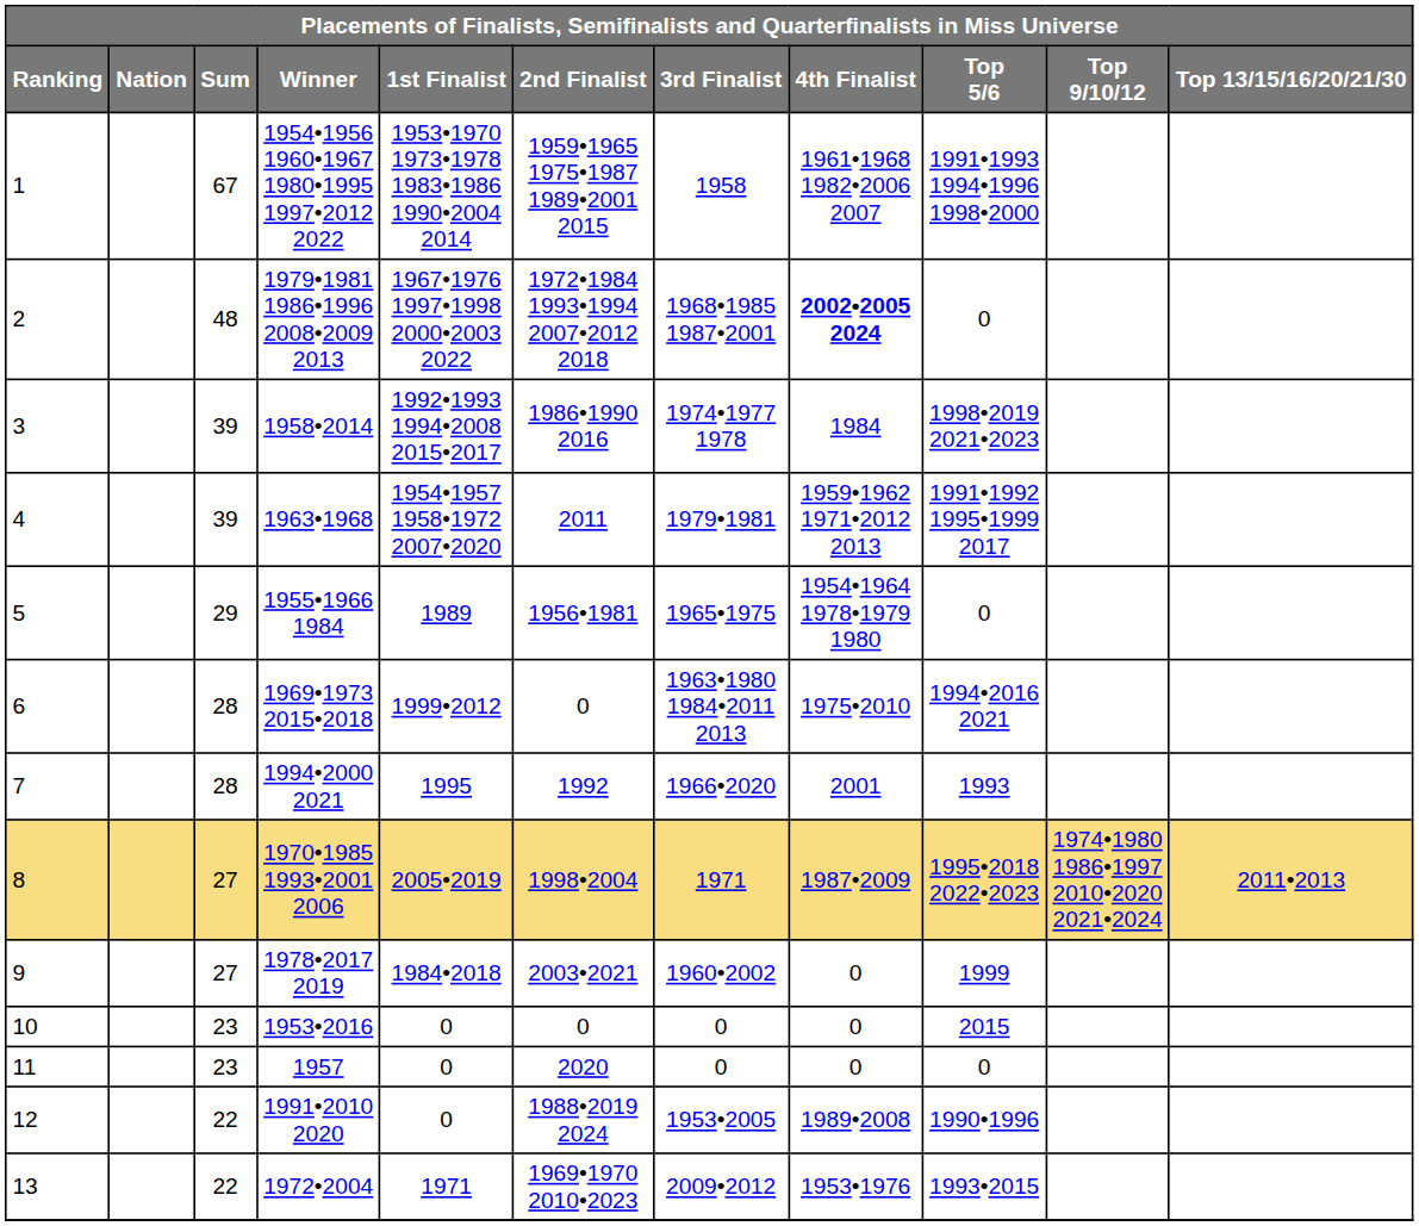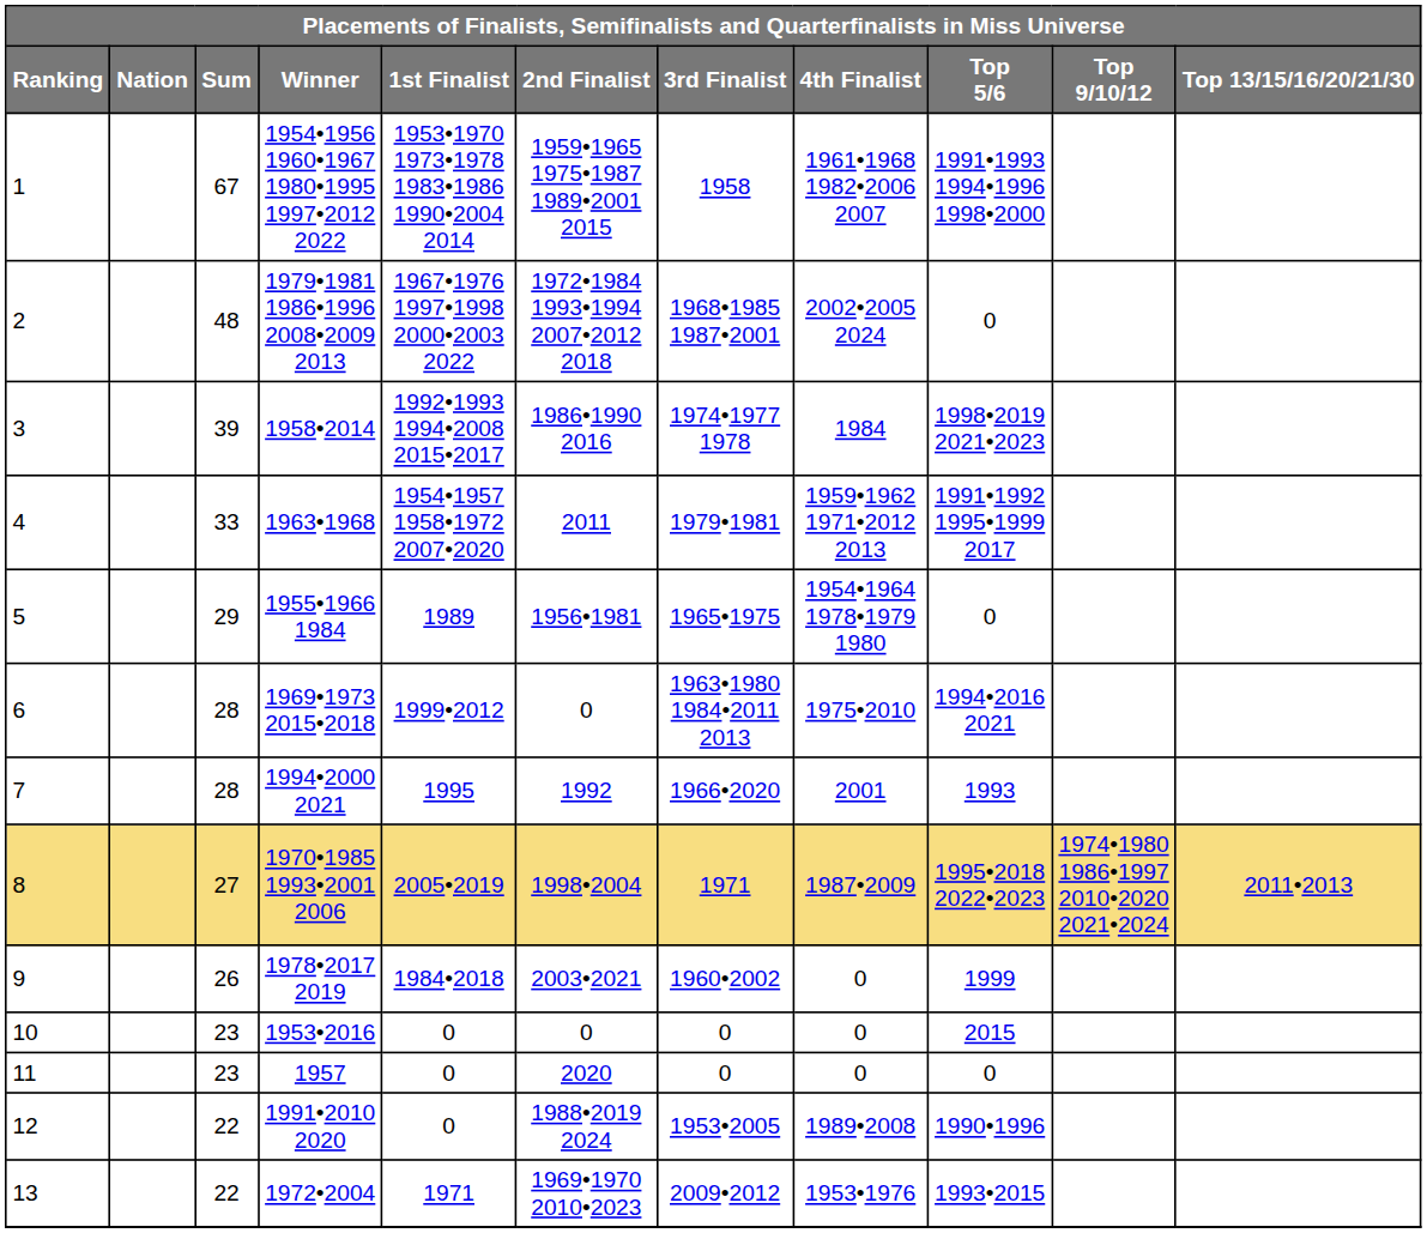 <table class="sortable wiki table" border="3" cellpadding="3" cellspacing="0" style="margin: 0 1em 0 0; background: white; border: 1px #000000 solid; border-collapse: collapse; font-size: 75%;">
 <tr>
 <th style="background-color:#787878;color:#FFFFFF;"  colspan=11>Placements of Finalists, Semifinalists and Quarterfinalists in Miss Universe</th>
 </tr>
 <tr>
 <th style="background-color:#787878;color:#FFFFFF;">Ranking</th>
 <th style="background-color:#787878;color:#FFFFFF;">Nation</th>
 <th style="background-color:#787878;color:#FFFFFF;">Sum</th>
 <th style="background-color:#787878;color:#FFFFFF;">Winner</th>
 <th style="background-color:#787878;color:#FFFFFF;">1st Finalist</th>
 <th style="background-color:#787878;color:#FFFFFF;">2nd Finalist</th>
 <th style="background-color:#787878;color:#FFFFFF;">3rd Finalist</th>
 <th style="background-color:#787878;color:#FFFFFF;">4th Finalist</th>
 <th style="background-color:#787878;color:#FFFFFF;">Top <br>5/6</th>
 <th style="background-color:#787878;color:#FFFFFF;">Top <br>9/10/12</th>
 <th style="background-color:#787878;color:#FFFFFF;">Top 13/15/16/20/21/30</th>
 </tr>
 <tr>
 <td>1</td>
 <td></td>
 <td style="text-align:center;">67</td>
 <td style="text-align:center;"><a href='#'>1954</a>•<a href='#'>1956</a><br><a href='#'>1960</a>•<a href='#'>1967</a><br><a href='#'>1980</a>•<a href='#'>1995</a><br><a href='#'>1997</a>•<a href='#'>2012</a><br><a href='#'>2022</a></td>
 <td style="text-align:center;"><a href='#'>1953</a>•<a href='#'>1970</a><br><a href='#'>1973</a>•<a href='#'>1978</a><br><a href='#'>1983</a>•<a href='#'>1986</a><br><a href='#'>1990</a>•<a href='#'>2004</a><br><a href='#'>2014</a></td>
 <td style="text-align:center;"><a href='#'>1959</a>•<a href='#'>1965</a><br><a href='#'>1975</a>•<a href='#'>1987</a><br><a href='#'>1989</a>•<a href='#'>2001</a><br><a href='#'>2015</a></td>
 <td style="text-align:center;"><a href='#'>1958</a></td>
 <td style="text-align:center;"><a href='#'>1961</a>•<a href='#'>1968</a><br><a href='#'>1982</a>•<a href='#'>2006</a><br><a href='#'>2007</a></td>
 <td style="text-align:center;"><a href='#'>1991</a>•<a href='#'>1993</a><br><a href='#'>1994</a>•<a href='#'>1996</a><br><a href='#'>1998</a>•<a href='#'>2000</a></td>
 <td style="text-align:center;"></td>
 <td style="text-align:center;"></td>
 </tr>
 <tr>
 <td>2</td>
 <td></td>
 <td style="text-align:center;">48</td>
 <td style="text-align:center;"><a href='#'>1979</a>•<a href='#'>1981</a><br><a href='#'>1986</a>•<a href='#'>1996</a><br><a href='#'>2008</a>•<a href='#'>2009</a><br><a href='#'>2013</a></td>
 <td style="text-align:center;"><a href='#'>1967</a>•<a href='#'>1976</a><br><a href='#'>1997</a>•<a href='#'>1998</a><br><a href='#'>2000</a>•<a href='#'>2003</a><br><a href='#'>2022</a></td>
 <td style="text-align:center;"><a href='#'>1972</a>•<a href='#'>1984</a><br><a href='#'>1993</a>•<a href='#'>1994</a><br><a href='#'>2007</a>•<a href='#'>2012</a><br><a href='#'>2018</a></td>
 <td style="text-align:center;"><a href='#'>1968</a>•<a href='#'>1985</a><br><a href='#'>1987</a>•<a href='#'>2001</a></td>
-<td style="text-align:center;"><strong><a href='#'>2002</a>•<a href='#'>2005</a><br><a href='#'>2024</a></strong></td>
+<td style="text-align:center;"><a href='#'>2002</a>•<a href='#'>2005</a><br><a href='#'>2024</a></td>
 <td style="text-align:center;">0</td>
 <td style="text-align:center;"></td>
 <td style="text-align:center;"></td>
 </tr>
 <tr>
 <td>3</td>
 <td></td>
 <td style="text-align:center;">39</td>
 <td style="text-align:center;"><a href='#'>1958</a>•<a href='#'>2014</a></td>
 <td style="text-align:center;"><a href='#'>1992</a>•<a href='#'>1993</a><br><a href='#'>1994</a>•<a href='#'>2008</a><br><a href='#'>2015</a>•<a href='#'>2017</a></td>
 <td style="text-align:center;"><a href='#'>1986</a>•<a href='#'>1990</a><br><a href='#'>2016</a></td>
 <td style="text-align:center;"><a href='#'>1974</a>•<a href='#'>1977</a><br><a href='#'>1978</a></td>
 <td style="text-align:center;"><a href='#'>1984</a></td>
 <td style="text-align:center;"><a href='#'>1998</a>•<a href='#'>2019</a><br><a href='#'>2021</a>•<a href='#'>2023</a></td>
 <td style="text-align:center;"></td>
 <td style="text-align:center;"></td>
 </tr>
 <tr>
 <td>4</td>
 <td></td>
-<td style="text-align:center;">39</td>
+<td style="text-align:center;">33</td>
 <td style="text-align:center;"><a href='#'>1963</a>•<a href='#'>1968</a></td>
 <td style="text-align:center;"><a href='#'>1954</a>•<a href='#'>1957</a><br><a href='#'>1958</a>•<a href='#'>1972</a><br><a href='#'>2007</a>•<a href='#'>2020</a></td>
 <td style="text-align:center;"><a href='#'>2011</a></td>
 <td style="text-align:center;"><a href='#'>1979</a>•<a href='#'>1981</a></td>
 <td style="text-align:center;"><a href='#'>1959</a>•<a href='#'>1962</a><br><a href='#'>1971</a>•<a href='#'>2012</a><br><a href='#'>2013</a></td>
 <td style="text-align:center;"><a href='#'>1991</a>•<a href='#'>1992</a><br><a href='#'>1995</a>•<a href='#'>1999</a><br><a href='#'>2017</a></td>
 <td style="text-align:center;"></td>
 <td style="text-align:center;"></td>
 </tr>
 <tr>
 <td>5</td>
 <td></td>
 <td style="text-align:center;">29</td>
 <td style="text-align:center;"><a href='#'>1955</a>•<a href='#'>1966</a><br><a href='#'>1984</a></td>
 <td style="text-align:center;"><a href='#'>1989</a></td>
 <td style="text-align:center;"><a href='#'>1956</a>•<a href='#'>1981</a></td>
 <td style="text-align:center;"><a href='#'>1965</a>•<a href='#'>1975</a></td>
 <td style="text-align:center;"><a href='#'>1954</a>•<a href='#'>1964</a><br><a href='#'>1978</a>•<a href='#'>1979</a><br><a href='#'>1980</a></td>
 <td style="text-align:center;">0</td>
 <td style="text-align:center;"></td>
 <td style="text-align:center;"></td>
 </tr>
 <tr>
 <td>6</td>
 <td></td>
 <td style="text-align:center;">28</td>
 <td style="text-align:center;"><a href='#'>1969</a>•<a href='#'>1973</a><br><a href='#'>2015</a>•<a href='#'>2018</a></td>
 <td style="text-align:center;"><a href='#'>1999</a>•<a href='#'>2012</a></td>
 <td style="text-align:center;">0</td>
 <td style="text-align:center;"><a href='#'>1963</a>•<a href='#'>1980</a><br><a href='#'>1984</a>•<a href='#'>2011</a><br><a href='#'>2013</a></td>
 <td style="text-align:center;"><a href='#'>1975</a>•<a href='#'>2010</a></td>
 <td style="text-align:center;"><a href='#'>1994</a>•<a href='#'>2016</a><br><a href='#'>2021</a></td>
 <td style="text-align:center;"></td>
 <td style="text-align:center;"></td>
 </tr>
 <tr>
 <td>7</td>
 <td></td>
 <td style="text-align:center;">28</td>
 <td style="text-align:center;"><a href='#'>1994</a>•<a href='#'>2000</a><br><a href='#'>2021</a></td>
 <td style="text-align:center;"><a href='#'>1995</a></td>
 <td style="text-align:center;"><a href='#'>1992</a></td>
 <td style="text-align:center;"><a href='#'>1966</a>•<a href='#'>2020</a></td>
 <td style="text-align:center;"><a href='#'>2001</a></td>
 <td style="text-align:center;"><a href='#'>1993</a></td>
 <td style="text-align:center;"></td>
 <td style="text-align:center;"></td>
 </tr>
 <tr>
 <td bgcolor="#F8DE81">8</td>
 <td bgcolor="#F8DE81"></td>
 <td bgcolor="#F8DE81" align="center">27</td>
 <td bgcolor="#F8DE81" align="center"><a href='#'>1970</a>•<a href='#'>1985</a><br><a href='#'>1993</a>•<a href='#'>2001</a><br><a href='#'>2006</a></td>
 <td bgcolor="#F8DE81" align="center"><a href='#'>2005</a>•<a href='#'>2019</a></td>
 <td bgcolor="#F8DE81" align="center"><a href='#'>1998</a>•<a href='#'>2004</a></td>
 <td bgcolor="#F8DE81" align="center"><a href='#'>1971</a></td>
 <td bgcolor="#F8DE81" align="center"><a href='#'>1987</a>•<a href='#'>2009</a></td>
 <td bgcolor="#F8DE81" align="center"><a href='#'>1995</a>•<a href='#'>2018</a><br><a href='#'>2022</a>•<a href='#'>2023</a></td>
 <td bgcolor="#F8DE81" align="center"><a href='#'>1974</a>•<a href='#'>1980</a><br><a href='#'>1986</a>•<a href='#'>1997</a><br><a href='#'>2010</a>•<a href='#'>2020</a><br><a href='#'>2021</a>•<a href='#'>2024</a></td>
 <td bgcolor="#F8DE81" align="center"><a href='#'>2011</a>•<a href='#'>2013</a></td>
 </tr>
 <tr>
 <td>9</td>
 <td></td>
-<td style="text-align:center;">27</td>
+<td style="text-align:center;">26</td>
 <td style="text-align:center;"><a href='#'>1978</a>•<a href='#'>2017</a><br><a href='#'>2019</a></td>
 <td style="text-align:center;"><a href='#'>1984</a>•<a href='#'>2018</a></td>
 <td style="text-align:center;"><a href='#'>2003</a>•<a href='#'>2021</a></td>
 <td style="text-align:center;"><a href='#'>1960</a>•<a href='#'>2002</a></td>
 <td style="text-align:center;">0</td>
 <td style="text-align:center;"><a href='#'>1999</a></td>
 <td style="text-align:center;"></td>
 <td style="text-align:center;"></td>
 </tr>
 <tr>
 <td>10</td>
 <td></td>
 <td style="text-align:center;">23</td>
 <td style="text-align:center;"><a href='#'>1953</a>•<a href='#'>2016</a></td>
 <td style="text-align:center;">0</td>
 <td style="text-align:center;">0</td>
 <td style="text-align:center;">0</td>
 <td style="text-align:center;">0</td>
 <td style="text-align:center;"><a href='#'>2015</a></td>
 <td style="text-align:center;"></td>
 <td style="text-align:center;"></td>
 </tr>
 <tr>
 <td>11</td>
 <td></td>
 <td style="text-align:center;">23</td>
 <td style="text-align:center;"><a href='#'>1957</a></td>
 <td style="text-align:center;">0</td>
 <td style="text-align:center;"><a href='#'>2020</a></td>
 <td style="text-align:center;">0</td>
 <td style="text-align:center;">0</td>
 <td style="text-align:center;">0</td>
 <td style="text-align:center;"></td>
 <td style="text-align:center;"></td>
 </tr>
 <tr>
 <td>12</td>
 <td></td>
 <td style="text-align:center;">22</td>
 <td style="text-align:center;"><a href='#'>1991</a>•<a href='#'>2010</a><br><a href='#'>2020</a></td>
 <td style="text-align:center;">0</td>
 <td style="text-align:center;"><a href='#'>1988</a>•<a href='#'>2019</a><br><a href='#'>2024</a></td>
 <td style="text-align:center;"><a href='#'>1953</a>•<a href='#'>2005</a></td>
 <td style="text-align:center;"><a href='#'>1989</a>•<a href='#'>2008</a></td>
 <td style="text-align:center;"><a href='#'>1990</a>•<a href='#'>1996</a></td>
 <td style="text-align:center;"></td>
 <td style="text-align:center;"></td>
 </tr>
 <tr>
 <td>13</td>
 <td></td>
 <td style="text-align:center;">22</td>
 <td style="text-align:center;"><a href='#'>1972</a>•<a href='#'>2004</a></td>
 <td style="text-align:center;"><a href='#'>1971</a></td>
 <td style="text-align:center;"><a href='#'>1969</a>•<a href='#'>1970</a><br><a href='#'>2010</a>•<a href='#'>2023</a></td>
 <td style="text-align:center;"><a href='#'>2009</a>•<a href='#'>2012</a></td>
 <td style="text-align:center;"><a href='#'>1953</a>•<a href='#'>1976</a></td>
 <td style="text-align:center;"><a href='#'>1993</a>•<a href='#'>2015</a></td>
 <td style="text-align:center;"></td>
 <td style="text-align:center;"></td>
 </tr>
 <tr>
 </tr>
 </table>
